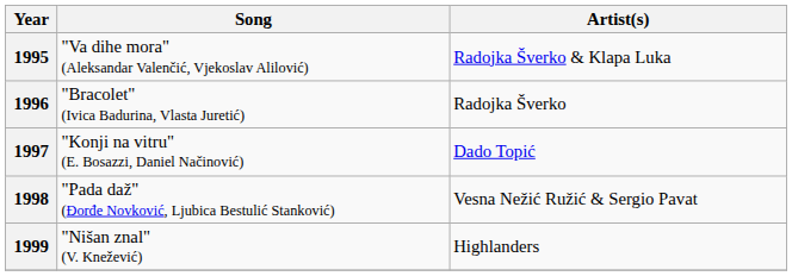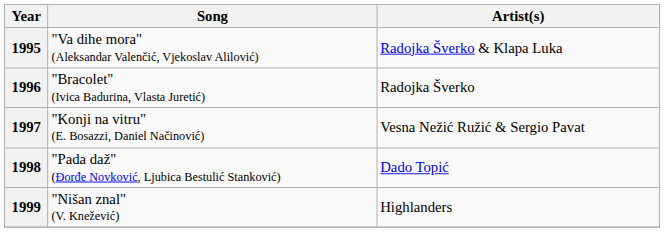 <table class="wikitable plainrowheaders">
 <tr>
 <th style="width:40px;">Year</th>
 <th style="width:350px;">Song</th>
 <th style="width:300px;">Artist(s)</th>
 </tr>
 <tr>
 <th scope="row">1995</th>
 <td>"Va dihe mora"<br><small>(Aleksandar Valenčić, Vjekoslav Alilović)</small></td>
 <td><a href='#'>Radojka Šverko</a> & Klapa Luka</td>
 </tr>
 <tr>
 <th scope="row">1996</th>
 <td>"Bracolet"<br><small>(Ivica Badurina, Vlasta Juretić)</small></td>
 <td>Radojka Šverko</td>
 </tr>
 <tr>
 <th scope="row">1997</th>
 <td>"Konji na vitru"<br><small>(E. Bosazzi, Daniel Načinović)</small></td>
-<td><a href='#'>Dado Topić</a></td>
+<td>Vesna Nežić Ružić & Sergio Pavat</td>
 </tr>
 <tr>
 <th scope="row">1998</th>
 <td>"Pada daž"<br><small>(<a href='#'>Đorđe Novković</a>, Ljubica Bestulić Stanković)</small></td>
-<td>Vesna Nežić Ružić & Sergio Pavat</td>
+<td><a href='#'>Dado Topić</a></td>
 </tr>
 <tr>
 <th scope="row">1999</th>
 <td>"Nišan znal"<br><small>(V. Knežević)</small></td>
 <td>Highlanders</td>
 </tr>
 <tr>
 </tr>
 </table>
